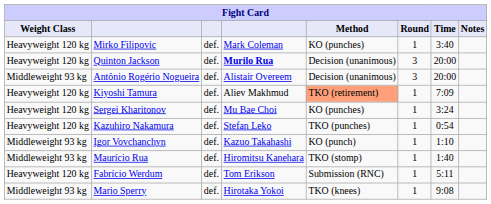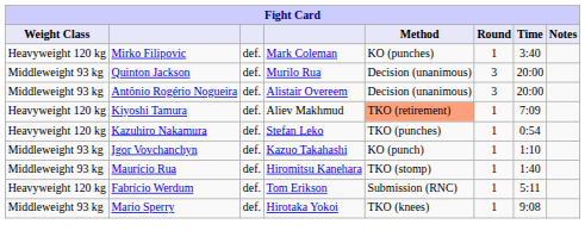 <table class="wikitable" style="font-size: 80%;">
 <tr>
 <th colspan="8" style="background-color: #ccf; color: #000080; text-align: center;"><strong>Fight Card</strong></th>
 </tr>
 <tr>
 <th colspan="1" style="background-color: #E6E8FA; color: #000000; text-align: center;">Weight Class</th>
 <th colspan="1" style="background-color: #E6E8FA; color: #000000; text-align: center;"></th>
 <th colspan="1" style="background-color: #E6E8FA; color: #000000; text-align: center;"></th>
 <th colspan="1" style="background-color: #E6E8FA; color: #000000; text-align: center;"></th>
 <th colspan="1" style="background-color: #E6E8FA; color: #000000; text-align: center;">Method</th>
 <th colspan="1" style="background-color: #E6E8FA; color: #000000; text-align: center;">Round</th>
 <th colspan="1" style="background-color: #E6E8FA; color: #000000; text-align: center;">Time</th>
 <th colspan="1" style="background-color: #E6E8FA; color: #000000; text-align: center;">Notes</th>
 </tr>
 <tr>
 <td>Heavyweight 120 kg</td>
 <td> <a href='#'>Mirko Filipovic</a></td>
 <td align=center>def.</td>
 <td> <a href='#'>Mark Coleman</a></td>
 <td>KO (punches)</td>
 <td align=center>1</td>
 <td align=center>3:40</td>
 <td></td>
 </tr>
 <tr>
-<td>Heavyweight 120 kg</td>
+<td>Middleweight 93 kg</td>
 <td> <a href='#'>Quinton Jackson</a></td>
 <td align=center>def.</td>
-<td><strong> <a href='#'>Murilo Rua</a></strong></td>
+<td> <a href='#'>Murilo Rua</a></td>
 <td>Decision (unanimous)</td>
 <td align=center>3</td>
 <td align=center>20:00</td>
 <td></td>
 </tr>
 <tr>
 <td>Middleweight 93 kg</td>
 <td> <a href='#'>Antônio Rogério Nogueira</a></td>
 <td align=center>def.</td>
 <td> <a href='#'>Alistair Overeem</a></td>
 <td>Decision (unanimous)</td>
 <td align=center>3</td>
 <td align=center>20:00</td>
 <td></td>
 </tr>
 <tr>
 <td>Heavyweight 120 kg</td>
 <td> <a href='#'>Kiyoshi Tamura</a></td>
 <td align=center>def.</td>
 <td> Aliev Makhmud</td>
 <td style="background: lightsalmon;">TKO (retirement)</td>
 <td align=center>1</td>
 <td align=center>7:09</td>
-<td></td>
-</tr>
-<tr>
-<td>Heavyweight 120 kg</td>
-<td> <a href='#'>Sergei Kharitonov</a></td>
-<td align=center>def.</td>
-<td> <a href='#'>Mu Bae Choi</a></td>
-<td>KO (punches)</td>
-<td align=center>1</td>
-<td align=center>3:24</td>
 <td></td>
 </tr>
 <tr>
 <td>Heavyweight 120 kg</td>
 <td> <a href='#'>Kazuhiro Nakamura</a></td>
 <td align=center>def.</td>
 <td> <a href='#'>Stefan Leko</a></td>
 <td>TKO (punches)</td>
 <td align=center>1</td>
 <td align=center>0:54</td>
 <td></td>
 </tr>
 <tr>
 <td>Middleweight 93 kg</td>
 <td> <a href='#'>Igor Vovchanchyn</a></td>
 <td align=center>def.</td>
 <td> <a href='#'>Kazuo Takahashi</a></td>
 <td>KO (punch)</td>
 <td align=center>1</td>
 <td align=center>1:10</td>
 <td></td>
 </tr>
 <tr>
 <td>Middleweight 93 kg</td>
 <td> <a href='#'>Maurício Rua</a></td>
 <td align=center>def.</td>
 <td> <a href='#'>Hiromitsu Kanehara</a></td>
 <td>TKO (stomp)</td>
 <td align=center>1</td>
 <td align=center>1:40</td>
 <td></td>
 </tr>
 <tr>
 <td>Heavyweight 120 kg</td>
 <td> <a href='#'>Fabrício Werdum</a></td>
 <td align=center>def.</td>
 <td> <a href='#'>Tom Erikson</a></td>
 <td>Submission (RNC)</td>
 <td align=center>1</td>
 <td align=center>5:11</td>
 <td></td>
 </tr>
 <tr>
 <td>Middleweight 93 kg</td>
 <td> <a href='#'>Mario Sperry</a></td>
 <td align=center>def.</td>
 <td> <a href='#'>Hirotaka Yokoi</a></td>
 <td>TKO (knees)</td>
 <td align=center>1</td>
 <td align=center>9:08</td>
 <td></td>
 </tr>
 </table>
